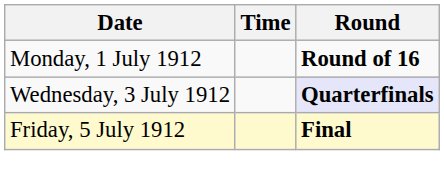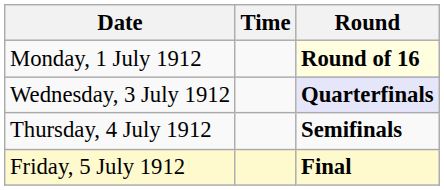 <table class="wikitable">
 <tr>
 <th>Date</th>
 <th>Time</th>
 <th>Round</th>
 </tr>
 <tr>
 <td>Monday, 1 July 1912</td>
 <td></td>
-<td><strong>Round of 16</strong></td>
+<td style="background: lightyellow;"><strong>Round of 16</strong></td>
 </tr>
 <tr>
 <td>Wednesday, 3 July 1912</td>
 <td></td>
 <td style="background: lavender;"><strong>Quarterfinals</strong></td>
+</tr>
+<tr>
+<td>Thursday, 4 July 1912</td>
+<td></td>
+<td><strong>Semifinals</strong></td>
 </tr>
 <tr style=background:lemonchiffon>
 <td>Friday, 5 July 1912</td>
 <td></td>
 <td><strong>Final</strong></td>
 </tr>
 </table>
